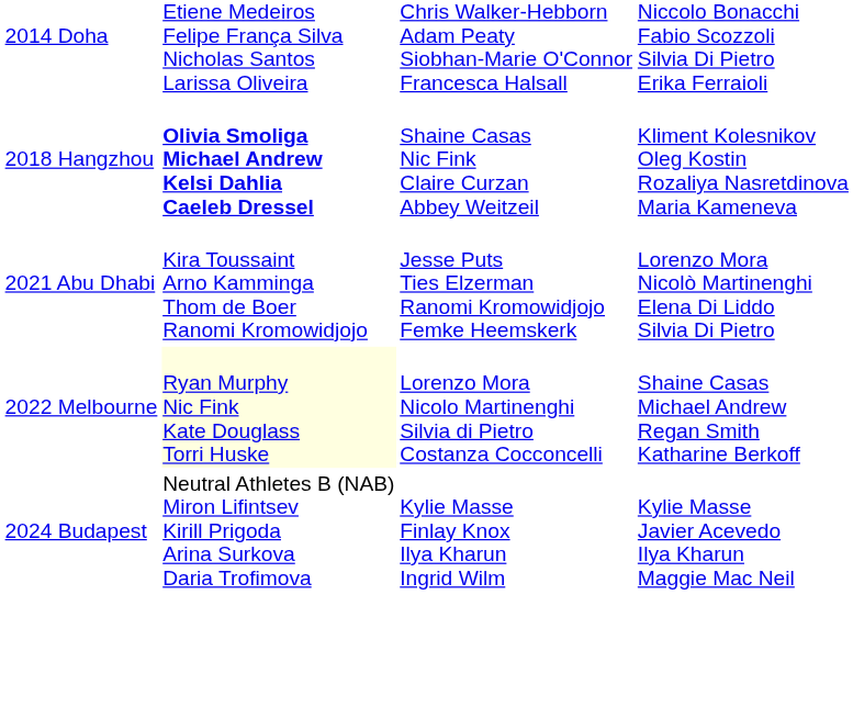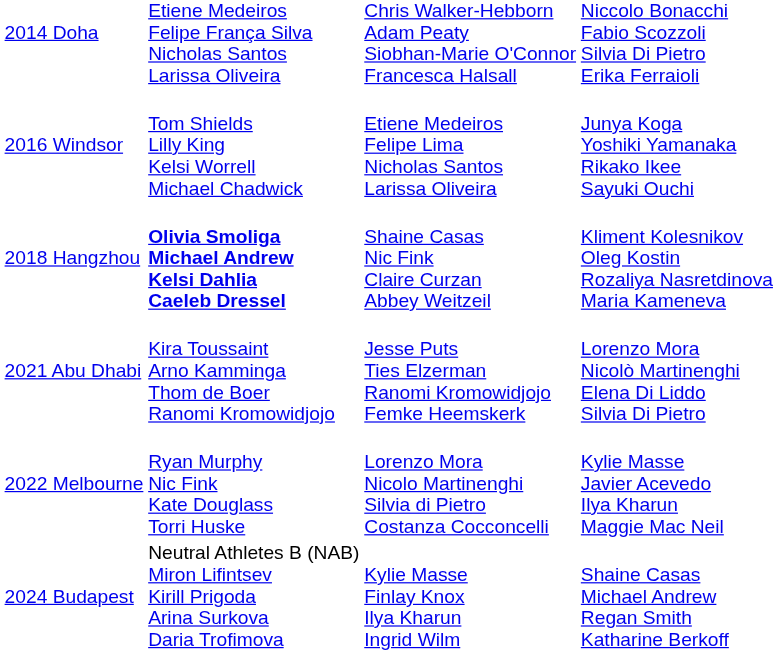 <table>
 <tr>
 <td><a href='#'>2014 Doha</a></td>
 <td><br><a href='#'>Etiene Medeiros</a><br><a href='#'>Felipe França Silva</a><br><a href='#'>Nicholas Santos</a><br><a href='#'>Larissa Oliveira</a></td>
 <td><br><a href='#'>Chris Walker-Hebborn</a><br><a href='#'>Adam Peaty</a><br><a href='#'>Siobhan-Marie O'Connor</a><br><a href='#'>Francesca Halsall</a></td>
 <td><br><a href='#'>Niccolo Bonacchi</a><br><a href='#'>Fabio Scozzoli</a><br><a href='#'>Silvia Di Pietro</a><br><a href='#'>Erika Ferraioli</a></td>
+</tr>
+<tr>
+<td><a href='#'>2016 Windsor</a></td>
+<td><br><a href='#'>Tom Shields</a><br><a href='#'>Lilly King</a><br><a href='#'>Kelsi Worrell</a><br><a href='#'>Michael Chadwick</a></td>
+<td><br><a href='#'>Etiene Medeiros</a><br><a href='#'>Felipe Lima</a><br><a href='#'>Nicholas Santos</a><br><a href='#'>Larissa Oliveira</a></td>
+<td><br><a href='#'>Junya Koga</a><br><a href='#'>Yoshiki Yamanaka</a><br><a href='#'>Rikako Ikee</a><br><a href='#'>Sayuki Ouchi</a></td>
 </tr>
 <tr>
 <td><a href='#'>2018 Hangzhou</a></td>
 <td><strong><br><a href='#'>Olivia Smoliga</a><br><a href='#'>Michael Andrew</a><br><a href='#'>Kelsi Dahlia</a><br><a href='#'>Caeleb Dressel</a></strong></td>
 <td><br><a href='#'>Shaine Casas</a><br><a href='#'>Nic Fink</a><br><a href='#'>Claire Curzan</a><br><a href='#'>Abbey Weitzeil</a></td>
 <td><br><a href='#'>Kliment Kolesnikov</a><br><a href='#'>Oleg Kostin</a><br><a href='#'>Rozaliya Nasretdinova</a><br><a href='#'>Maria Kameneva</a></td>
 </tr>
 <tr>
 <td><a href='#'>2021 Abu Dhabi</a></td>
 <td><br><a href='#'>Kira Toussaint</a><br><a href='#'>Arno Kamminga</a><br><a href='#'>Thom de Boer</a><br><a href='#'>Ranomi Kromowidjojo</a></td>
 <td><br><a href='#'>Jesse Puts</a><br><a href='#'>Ties Elzerman</a><br><a href='#'>Ranomi Kromowidjojo</a><br><a href='#'>Femke Heemskerk</a></td>
 <td><br><a href='#'>Lorenzo Mora</a><br><a href='#'>Nicolò Martinenghi</a><br><a href='#'>Elena Di Liddo</a><br><a href='#'>Silvia Di Pietro</a></td>
 </tr>
 <tr>
 <td><a href='#'>2022 Melbourne</a></td>
-<td style="background: lightyellow;"><br><a href='#'>Ryan Murphy</a><br><a href='#'>Nic Fink</a><br><a href='#'>Kate Douglass</a><br><a href='#'>Torri Huske</a></td>
+<td><br><a href='#'>Ryan Murphy</a><br><a href='#'>Nic Fink</a><br><a href='#'>Kate Douglass</a><br><a href='#'>Torri Huske</a></td>
 <td><br><a href='#'>Lorenzo Mora</a><br><a href='#'>Nicolo Martinenghi</a><br><a href='#'>Silvia di Pietro</a><br><a href='#'>Costanza Cocconcelli</a></td>
-<td><br><a href='#'>Shaine Casas</a><br><a href='#'>Michael Andrew</a><br><a href='#'>Regan Smith</a><br><a href='#'>Katharine Berkoff</a></td>
+<td><br><a href='#'>Kylie Masse</a><br><a href='#'>Javier Acevedo</a><br><a href='#'>Ilya Kharun</a><br><a href='#'>Maggie Mac Neil</a></td>
 </tr>
 <tr>
 <td><a href='#'>2024 Budapest</a></td>
 <td> Neutral Athletes B (NAB)<br><a href='#'>Miron Lifintsev</a><br><a href='#'>Kirill Prigoda</a><br><a href='#'>Arina Surkova</a><br><a href='#'>Daria Trofimova</a></td>
 <td><br><a href='#'>Kylie Masse</a><br><a href='#'>Finlay Knox</a><br><a href='#'>Ilya Kharun</a><br><a href='#'>Ingrid Wilm</a></td>
-<td><br><a href='#'>Kylie Masse</a><br><a href='#'>Javier Acevedo</a><br><a href='#'>Ilya Kharun</a><br><a href='#'>Maggie Mac Neil</a></td>
+<td><br><a href='#'>Shaine Casas</a><br><a href='#'>Michael Andrew</a><br><a href='#'>Regan Smith</a><br><a href='#'>Katharine Berkoff</a></td>
 </tr>
 </table>
